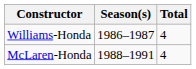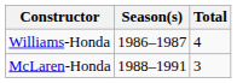 <table class="wikitable">
 <tr>
 <th>Constructor</th>
 <th>Season(s)</th>
 <th>Total</th>
 </tr>
 <tr>
 <td> <a href='#'>Williams</a>-Honda</td>
 <td>1986–1987</td>
 <td>4</td>
 </tr>
 <tr>
 <td> <a href='#'>McLaren</a>-Honda</td>
 <td>1988–1991</td>
-<td>4</td>
+<td>3</td>
 </tr>
 </table>
